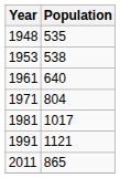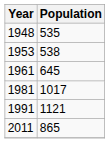 <table class="wikitable sortable" align="right">
 <tr>
 <th>Year</th>
 <th>Population</th>
 </tr>
 <tr>
 <td>1948</td>
 <td>535</td>
 </tr>
 <tr>
 <td>1953</td>
 <td>538</td>
 </tr>
 <tr>
 <td>1961</td>
-<td>640</td>
-</tr>
-<tr>
-<td>1971</td>
-<td>804</td>
+<td>645</td>
 </tr>
 <tr>
 <td>1981</td>
 <td>1017</td>
 </tr>
 <tr>
 <td>1991</td>
 <td>1121</td>
 </tr>
 <tr>
 <td>2011</td>
 <td>865</td>
 </tr>
 <tr>
 </tr>
 </table>
